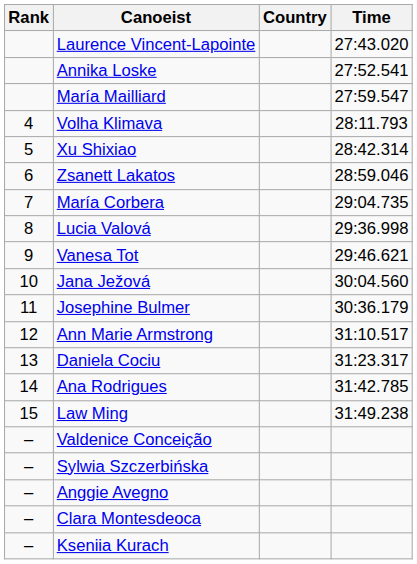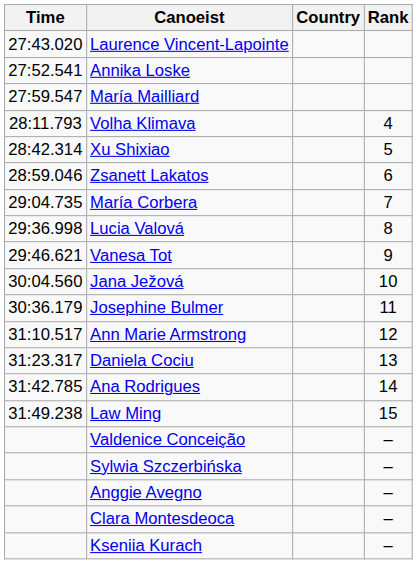 <table class="wikitable" style="text-align:center">
 <tr>
-<th>Rank</th>
+<th>Time</th>
 <th>Canoeist</th>
 <th>Country</th>
-<th>Time</th>
+<th>Rank</th>
 </tr>
 <tr>
-<td></td>
+<td>27:43.020</td>
 <td align="left"><a href='#'>Laurence Vincent-Lapointe</a></td>
-<td align="left"></td>
-<td>27:43.020</td>
-</tr>
-<tr>
-<td></td>
-<td align="left"><a href='#'>Annika Loske</a></td>
-<td align="left"></td>
-<td>27:52.541</td>
-</tr>
-<tr>
-<td></td>
-<td align="left"><a href='#'>María Mailliard</a></td>
-<td align="left"></td>
-<td>27:59.547</td>
-</tr>
-<tr>
-<td>4</td>
-<td align="left"><a href='#'>Volha Klimava</a></td>
-<td align="left"></td>
-<td>28:11.793</td>
-</tr>
-<tr>
-<td>5</td>
-<td align="left"><a href='#'>Xu Shixiao</a></td>
-<td align="left"></td>
-<td>28:42.314</td>
-</tr>
-<tr>
-<td>6</td>
-<td align="left"><a href='#'>Zsanett Lakatos</a></td>
-<td align="left"></td>
-<td>28:59.046</td>
-</tr>
-<tr>
-<td>7</td>
-<td align="left"><a href='#'>María Corbera</a></td>
-<td align="left"></td>
-<td>29:04.735</td>
-</tr>
-<tr>
-<td>8</td>
-<td align="left"><a href='#'>Lucia Valová</a></td>
-<td align="left"></td>
-<td>29:36.998</td>
-</tr>
-<tr>
-<td>9</td>
-<td align="left"><a href='#'>Vanesa Tot</a></td>
-<td align="left"></td>
-<td>29:46.621</td>
-</tr>
-<tr>
-<td>10</td>
-<td align="left"><a href='#'>Jana Ježová</a></td>
-<td align="left"></td>
-<td>30:04.560</td>
-</tr>
-<tr>
-<td>11</td>
-<td align="left"><a href='#'>Josephine Bulmer</a></td>
-<td align="left"></td>
-<td>30:36.179</td>
-</tr>
-<tr>
-<td>12</td>
-<td align="left"><a href='#'>Ann Marie Armstrong</a></td>
-<td align="left"></td>
-<td>31:10.517</td>
-</tr>
-<tr>
-<td>13</td>
-<td align="left"><a href='#'>Daniela Cociu</a></td>
-<td align="left"></td>
-<td>31:23.317</td>
-</tr>
-<tr>
-<td>14</td>
-<td align="left"><a href='#'>Ana Rodrigues</a></td>
-<td align="left"></td>
-<td>31:42.785</td>
-</tr>
-<tr>
-<td>15</td>
-<td align="left"><a href='#'>Law Ming</a></td>
-<td align="left"></td>
-<td>31:49.238</td>
-</tr>
-<tr>
-<td>–</td>
-<td align="left"><a href='#'>Valdenice Conceição</a></td>
 <td align="left"></td>
 <td></td>
 </tr>
 <tr>
-<td>–</td>
-<td align="left"><a href='#'>Sylwia Szczerbińska</a></td>
+<td>27:52.541</td>
+<td align="left"><a href='#'>Annika Loske</a></td>
 <td align="left"></td>
 <td></td>
 </tr>
 <tr>
-<td>–</td>
-<td align="left"><a href='#'>Anggie Avegno</a></td>
+<td>27:59.547</td>
+<td align="left"><a href='#'>María Mailliard</a></td>
 <td align="left"></td>
 <td></td>
 </tr>
 <tr>
+<td>28:11.793</td>
+<td align="left"><a href='#'>Volha Klimava</a></td>
+<td align="left"></td>
+<td>4</td>
+</tr>
+<tr>
+<td>28:42.314</td>
+<td align="left"><a href='#'>Xu Shixiao</a></td>
+<td align="left"></td>
+<td>5</td>
+</tr>
+<tr>
+<td>28:59.046</td>
+<td align="left"><a href='#'>Zsanett Lakatos</a></td>
+<td align="left"></td>
+<td>6</td>
+</tr>
+<tr>
+<td>29:04.735</td>
+<td align="left"><a href='#'>María Corbera</a></td>
+<td align="left"></td>
+<td>7</td>
+</tr>
+<tr>
+<td>29:36.998</td>
+<td align="left"><a href='#'>Lucia Valová</a></td>
+<td align="left"></td>
+<td>8</td>
+</tr>
+<tr>
+<td>29:46.621</td>
+<td align="left"><a href='#'>Vanesa Tot</a></td>
+<td align="left"></td>
+<td>9</td>
+</tr>
+<tr>
+<td>30:04.560</td>
+<td align="left"><a href='#'>Jana Ježová</a></td>
+<td align="left"></td>
+<td>10</td>
+</tr>
+<tr>
+<td>30:36.179</td>
+<td align="left"><a href='#'>Josephine Bulmer</a></td>
+<td align="left"></td>
+<td>11</td>
+</tr>
+<tr>
+<td>31:10.517</td>
+<td align="left"><a href='#'>Ann Marie Armstrong</a></td>
+<td align="left"></td>
+<td>12</td>
+</tr>
+<tr>
+<td>31:23.317</td>
+<td align="left"><a href='#'>Daniela Cociu</a></td>
+<td align="left"></td>
+<td>13</td>
+</tr>
+<tr>
+<td>31:42.785</td>
+<td align="left"><a href='#'>Ana Rodrigues</a></td>
+<td align="left"></td>
+<td>14</td>
+</tr>
+<tr>
+<td>31:49.238</td>
+<td align="left"><a href='#'>Law Ming</a></td>
+<td align="left"></td>
+<td>15</td>
+</tr>
+<tr>
+<td></td>
+<td align="left"><a href='#'>Valdenice Conceição</a></td>
+<td align="left"></td>
 <td>–</td>
+</tr>
+<tr>
+<td></td>
+<td align="left"><a href='#'>Sylwia Szczerbińska</a></td>
+<td align="left"></td>
+<td>–</td>
+</tr>
+<tr>
+<td></td>
+<td align="left"><a href='#'>Anggie Avegno</a></td>
+<td align="left"></td>
+<td>–</td>
+</tr>
+<tr>
+<td></td>
 <td align="left"><a href='#'>Clara Montesdeoca</a></td>
 <td align="left"></td>
-<td></td>
+<td>–</td>
 </tr>
 <tr>
-<td>–</td>
+<td></td>
 <td align="left"><a href='#'>Kseniia Kurach</a></td>
 <td align="left"></td>
-<td></td>
+<td>–</td>
 </tr>
 </table>
